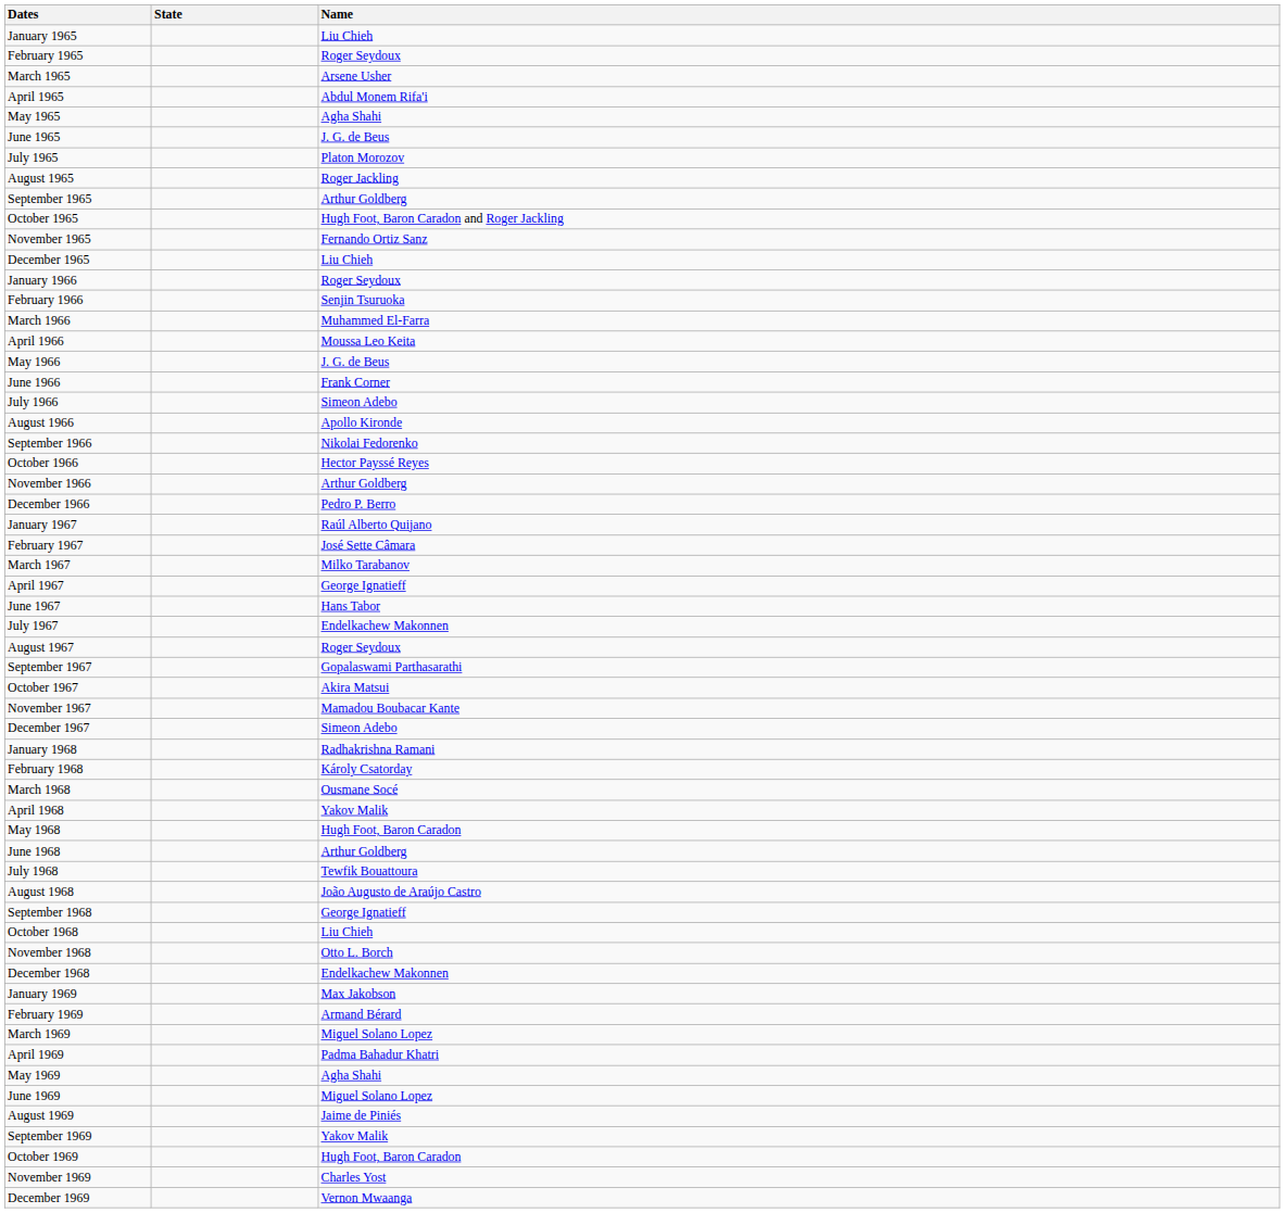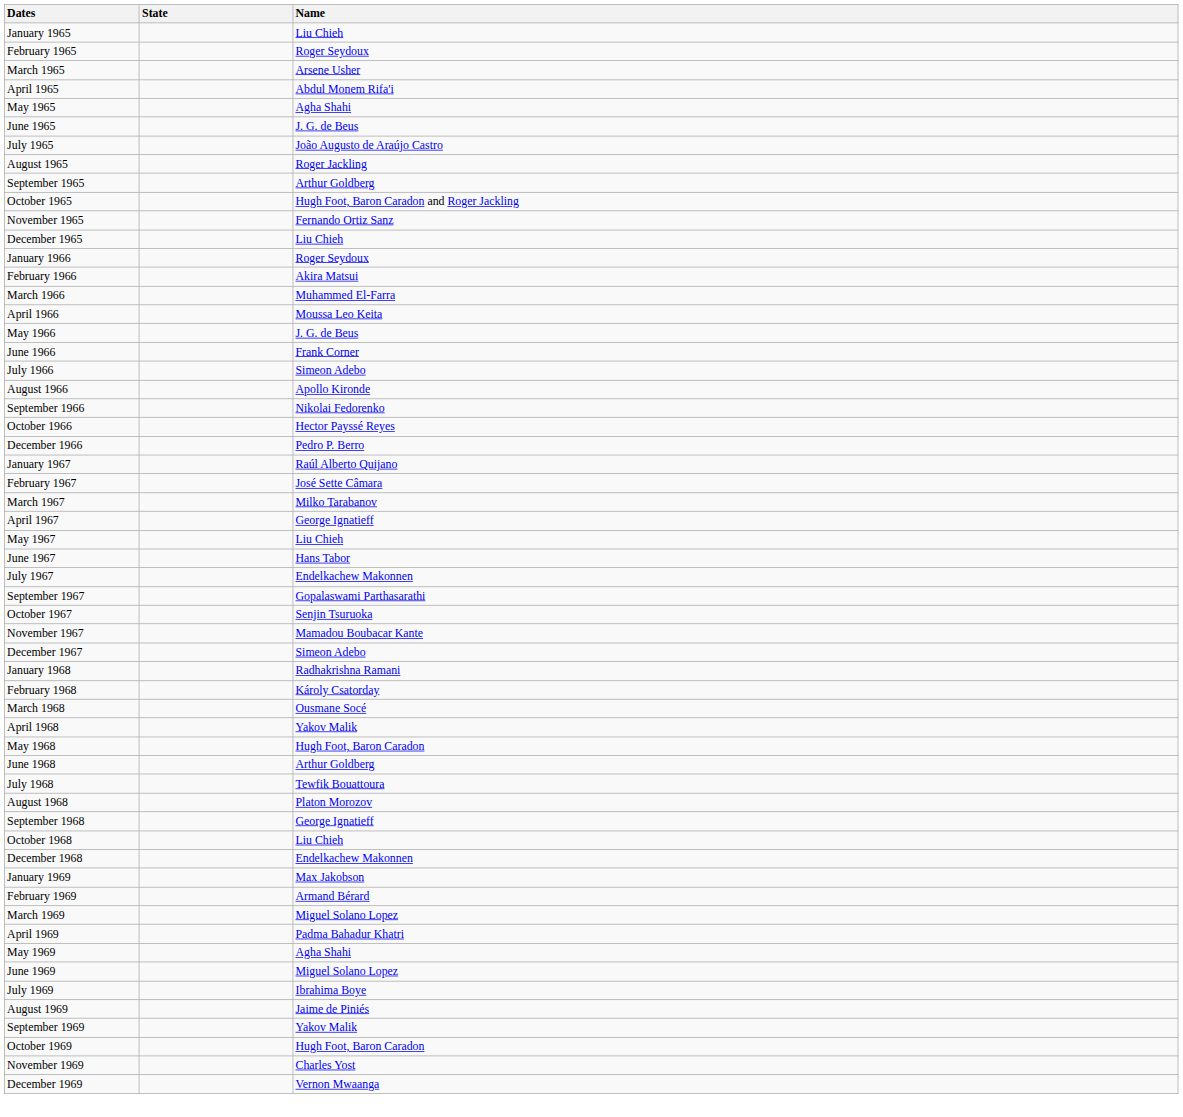 <table class="wikitable" width="80%">
 <tr>
 <th style="text-align:left;width:175px">Dates</th>
 <th style="text-align:left;width:200px">State</th>
 <th style="text-align:left;">Name</th>
 </tr>
 <tr>
 <td>January 1965</td>
 <td></td>
 <td><a href='#'>Liu Chieh</a></td>
 </tr>
 <tr>
 <td>February 1965</td>
 <td></td>
 <td><a href='#'>Roger Seydoux</a></td>
 </tr>
 <tr>
 <td>March 1965</td>
 <td></td>
 <td><a href='#'>Arsene Usher</a></td>
 </tr>
 <tr>
 <td>April 1965</td>
 <td></td>
 <td><a href='#'>Abdul Monem Rifa'i</a></td>
 </tr>
 <tr>
 <td>May 1965</td>
 <td></td>
 <td><a href='#'>Agha Shahi</a></td>
 </tr>
 <tr>
 <td>June 1965</td>
 <td></td>
 <td><a href='#'>J. G. de Beus</a></td>
 </tr>
 <tr>
 <td>July 1965</td>
 <td></td>
-<td><a href='#'>Platon Morozov</a></td>
+<td><a href='#'>João Augusto de Araújo Castro</a></td>
 </tr>
 <tr>
 <td>August 1965</td>
 <td></td>
 <td><a href='#'>Roger Jackling</a></td>
 </tr>
 <tr>
 <td>September 1965</td>
 <td></td>
 <td><a href='#'>Arthur Goldberg</a></td>
 </tr>
 <tr>
 <td>October 1965</td>
 <td></td>
 <td><a href='#'>Hugh Foot, Baron Caradon</a> and <a href='#'>Roger Jackling</a></td>
 </tr>
 <tr>
 <td>November 1965</td>
 <td></td>
 <td><a href='#'>Fernando Ortiz Sanz</a></td>
 </tr>
 <tr>
 <td>December 1965</td>
 <td></td>
 <td><a href='#'>Liu Chieh</a></td>
 </tr>
 <tr>
 <td>January 1966</td>
 <td></td>
 <td><a href='#'>Roger Seydoux</a></td>
 </tr>
 <tr>
 <td>February 1966</td>
 <td></td>
-<td><a href='#'>Senjin Tsuruoka</a></td>
+<td><a href='#'>Akira Matsui</a></td>
 </tr>
 <tr>
 <td>March 1966</td>
 <td></td>
 <td><a href='#'>Muhammed El-Farra</a></td>
 </tr>
 <tr>
 <td>April 1966</td>
 <td></td>
 <td><a href='#'>Moussa Leo Keita</a></td>
 </tr>
 <tr>
 <td>May 1966</td>
 <td></td>
 <td><a href='#'>J. G. de Beus</a></td>
 </tr>
 <tr>
 <td>June 1966</td>
 <td></td>
 <td><a href='#'>Frank Corner</a></td>
 </tr>
 <tr>
 <td>July 1966</td>
 <td></td>
 <td><a href='#'>Simeon Adebo</a></td>
 </tr>
 <tr>
 <td>August 1966</td>
 <td></td>
 <td><a href='#'>Apollo Kironde</a></td>
 </tr>
 <tr>
 <td>September 1966</td>
 <td></td>
 <td><a href='#'>Nikolai Fedorenko</a></td>
 </tr>
 <tr>
 <td>October 1966</td>
 <td></td>
 <td><a href='#'>Hector Payssé Reyes</a></td>
 </tr>
 <tr>
-<td>November 1966</td>
-<td></td>
-<td><a href='#'>Arthur Goldberg</a></td>
-</tr>
-<tr>
 <td>December 1966</td>
 <td></td>
 <td><a href='#'>Pedro P. Berro</a></td>
 </tr>
 <tr>
 <td>January 1967</td>
 <td></td>
 <td><a href='#'>Raúl Alberto Quijano</a></td>
 </tr>
 <tr>
 <td>February 1967</td>
 <td></td>
 <td><a href='#'>José Sette Câmara</a></td>
 </tr>
 <tr>
 <td>March 1967</td>
 <td></td>
 <td><a href='#'>Milko Tarabanov</a></td>
 </tr>
 <tr>
 <td>April 1967</td>
 <td></td>
 <td><a href='#'>George Ignatieff</a></td>
 </tr>
 <tr>
+<td>May 1967</td>
+<td></td>
+<td><a href='#'>Liu Chieh</a></td>
+</tr>
+<tr>
 <td>June 1967</td>
 <td></td>
 <td><a href='#'>Hans Tabor</a></td>
 </tr>
 <tr>
 <td>July 1967</td>
 <td></td>
 <td><a href='#'>Endelkachew Makonnen</a></td>
 </tr>
 <tr>
-<td>August 1967</td>
-<td></td>
-<td><a href='#'>Roger Seydoux</a></td>
-</tr>
-<tr>
 <td>September 1967</td>
 <td></td>
 <td><a href='#'>Gopalaswami Parthasarathi</a></td>
 </tr>
 <tr>
 <td>October 1967</td>
 <td></td>
-<td><a href='#'>Akira Matsui</a></td>
+<td><a href='#'>Senjin Tsuruoka</a></td>
 </tr>
 <tr>
 <td>November 1967</td>
 <td></td>
 <td><a href='#'>Mamadou Boubacar Kante</a></td>
 </tr>
 <tr>
 <td>December 1967</td>
 <td></td>
 <td><a href='#'>Simeon Adebo</a></td>
 </tr>
 <tr>
 <td>January 1968</td>
 <td></td>
 <td><a href='#'>Radhakrishna Ramani</a></td>
 </tr>
 <tr>
 <td>February 1968</td>
 <td></td>
 <td><a href='#'>Károly Csatorday</a></td>
 </tr>
 <tr>
 <td>March 1968</td>
 <td></td>
 <td><a href='#'>Ousmane Socé</a></td>
 </tr>
 <tr>
 <td>April 1968</td>
 <td></td>
 <td><a href='#'>Yakov Malik</a></td>
 </tr>
 <tr>
 <td>May 1968</td>
 <td></td>
 <td><a href='#'>Hugh Foot, Baron Caradon</a></td>
 </tr>
 <tr>
 <td>June 1968</td>
 <td></td>
 <td><a href='#'>Arthur Goldberg</a></td>
 </tr>
 <tr>
 <td>July 1968</td>
 <td></td>
 <td><a href='#'>Tewfik Bouattoura</a></td>
 </tr>
 <tr>
 <td>August 1968</td>
 <td></td>
-<td><a href='#'>João Augusto de Araújo Castro</a></td>
+<td><a href='#'>Platon Morozov</a></td>
 </tr>
 <tr>
 <td>September 1968</td>
 <td></td>
 <td><a href='#'>George Ignatieff</a></td>
 </tr>
 <tr>
 <td>October 1968</td>
 <td></td>
 <td><a href='#'>Liu Chieh</a></td>
-</tr>
-<tr>
-<td>November 1968</td>
-<td></td>
-<td><a href='#'>Otto L. Borch</a></td>
 </tr>
 <tr>
 <td>December 1968</td>
 <td></td>
 <td><a href='#'>Endelkachew Makonnen</a></td>
 </tr>
 <tr>
 <td>January 1969</td>
 <td></td>
 <td><a href='#'>Max Jakobson</a></td>
 </tr>
 <tr>
 <td>February 1969</td>
 <td></td>
 <td><a href='#'>Armand Bérard</a></td>
 </tr>
 <tr>
 <td>March 1969</td>
 <td></td>
 <td><a href='#'>Miguel Solano Lopez</a></td>
 </tr>
 <tr>
 <td>April 1969</td>
 <td></td>
 <td><a href='#'>Padma Bahadur Khatri</a></td>
 </tr>
 <tr>
 <td>May 1969</td>
 <td></td>
 <td><a href='#'>Agha Shahi</a></td>
 </tr>
 <tr>
 <td>June 1969</td>
 <td></td>
 <td><a href='#'>Miguel Solano Lopez</a></td>
 </tr>
 <tr>
+<td>July 1969</td>
+<td></td>
+<td><a href='#'>Ibrahima Boye</a></td>
+</tr>
+<tr>
 <td>August 1969</td>
 <td></td>
 <td><a href='#'>Jaime de Piniés</a></td>
 </tr>
 <tr>
 <td>September 1969</td>
 <td></td>
 <td><a href='#'>Yakov Malik</a></td>
 </tr>
 <tr>
 <td>October 1969</td>
 <td></td>
 <td><a href='#'>Hugh Foot, Baron Caradon</a></td>
 </tr>
 <tr>
 <td>November 1969</td>
 <td></td>
 <td><a href='#'>Charles Yost</a></td>
 </tr>
 <tr>
 <td>December 1969</td>
 <td></td>
 <td><a href='#'>Vernon Mwaanga</a></td>
 </tr>
 </table>
